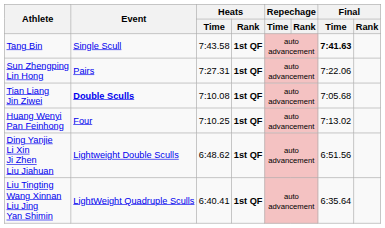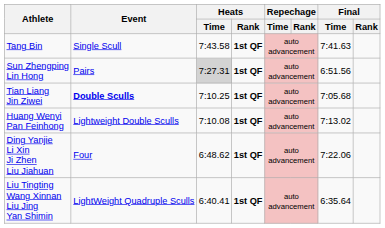 <table class=wikitable style="font-size:90%">
 <tr>
 <th rowspan=2>Athlete</th>
 <th rowspan=2>Event</th>
 <th colspan=2>Heats</th>
 <th colspan=2>Repechage</th>
 <th colspan=2>Final</th>
 </tr>
 <tr>
 <th>Time</th>
 <th>Rank</th>
 <th>Time</th>
 <th>Rank</th>
 <th>Time</th>
 <th>Rank</th>
 </tr>
 <tr>
 <td><a href='#'>Tang Bin</a></td>
 <td><a href='#'>Single Scull</a></td>
 <td align=center>7:43.58</td>
 <td align=center><strong>1st QF</strong></td>
 <td colspan="2" style="text-align:center; background:#f4c2c2;"><small>auto<br>advancement</small></td>
-<td align=center><strong>7:41.63</strong></td>
+<td align=center>7:41.63</td>
 <td align=center></td>
 </tr>
 <tr>
 <td><a href='#'>Sun Zhengping</a><br><a href='#'>Lin Hong</a></td>
 <td><a href='#'>Pairs</a></td>
-<td align=center>7:27.31</td>
+<td align=center style="background: lightgrey;">7:27.31</td>
 <td align=center><strong>1st QF</strong></td>
 <td colspan="2" style="text-align:center; background:#f4c2c2;"><small>auto<br>advancement</small></td>
-<td align=center>7:22.06</td>
+<td align=center>6:51.56</td>
 <td align=center></td>
 </tr>
 <tr>
 <td><a href='#'>Tian Liang</a><br><a href='#'>Jin Ziwei</a></td>
 <td><strong><a href='#'>Double Sculls</a></strong></td>
-<td align=center>7:10.08</td>
+<td align=center>7:10.25</td>
 <td align=center><strong>1st QF</strong></td>
 <td colspan="2" style="text-align:center; background:#f4c2c2;"><small>auto<br>advancement</small></td>
 <td align=center>7:05.68</td>
 <td align=center></td>
 </tr>
 <tr>
 <td><a href='#'>Huang Wenyi</a><br><a href='#'>Pan Feinhong</a></td>
-<td><a href='#'>Four</a></td>
-<td align=center>7:10.25</td>
+<td><a href='#'>Lightweight Double Sculls</a></td>
+<td align=center>7:10.08</td>
 <td align=center><strong>1st QF</strong></td>
 <td colspan="2" style="text-align:center; background:#f4c2c2;"><small>auto<br>advancement</small></td>
 <td align=center>7:13.02</td>
 <td align=center></td>
 </tr>
 <tr>
 <td><a href='#'>Ding Yanjie</a><br><a href='#'>Li Xin</a><br><a href='#'>Ji Zhen</a><br><a href='#'>Liu Jiahuan</a></td>
-<td><a href='#'>Lightweight Double Sculls</a></td>
+<td><a href='#'>Four</a></td>
 <td align=center>6:48.62</td>
 <td align=center><strong>1st QF</strong></td>
 <td colspan="2" style="text-align:center; background:#f4c2c2;"><small>auto<br>advancement</small></td>
-<td align=center>6:51.56</td>
+<td align=center>7:22.06</td>
 <td align=center></td>
 </tr>
 <tr>
 <td><a href='#'>Liu Tingting</a><br><a href='#'>Wang Xinnan</a><br><a href='#'>Liu Jing</a><br><a href='#'>Yan Shimin</a></td>
 <td><a href='#'>LightWeight Quadruple Sculls</a></td>
 <td align=center>6:40.41</td>
 <td align=center><strong>1st QF</strong></td>
 <td colspan="2" style="text-align:center; background:#f4c2c2;"><small>auto<br>advancement</small></td>
 <td align=center>6:35.64</td>
 <td align=center></td>
 </tr>
 </table>
